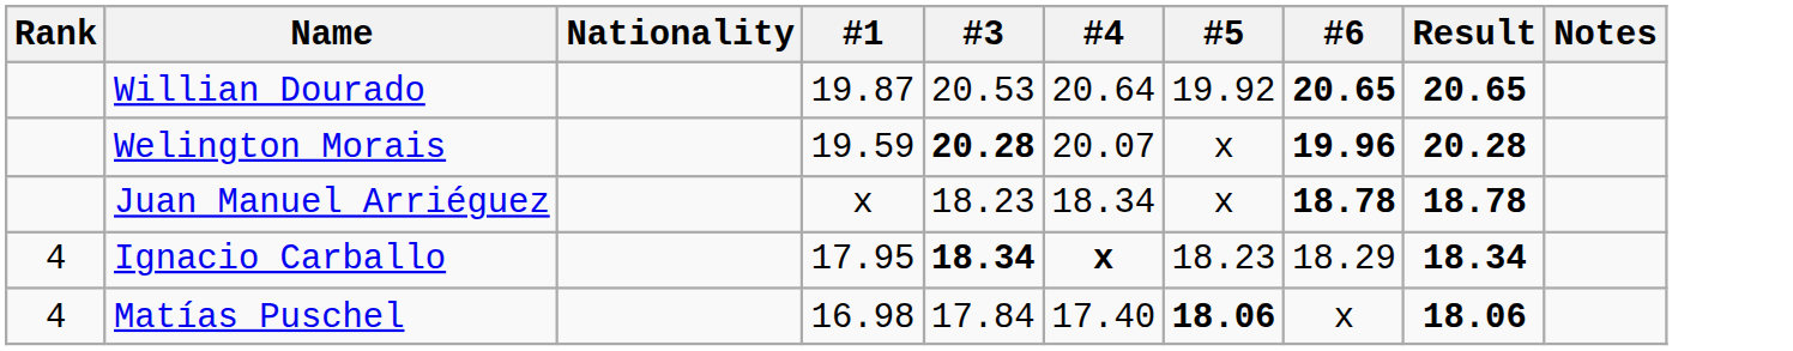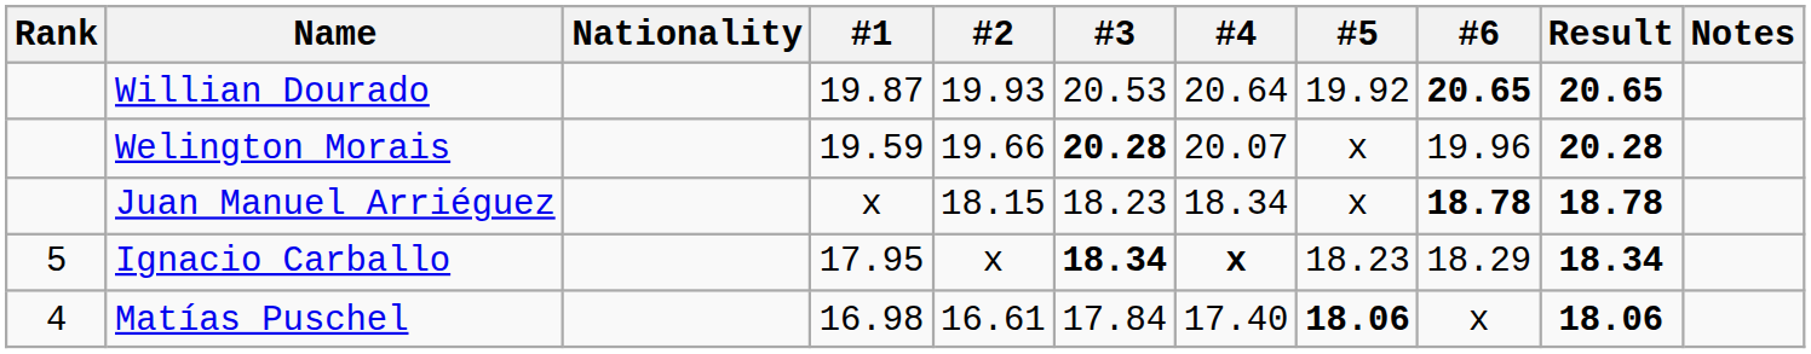 <table class="wikitable sortable" style="text-align:center">
 <tr>
 <th>Rank</th>
 <th>Name</th>
 <th>Nationality</th>
 <th>#1</th>
+<th>#2</th>
 <th>#3</th>
 <th>#4</th>
 <th>#5</th>
 <th>#6</th>
 <th>Result</th>
 <th>Notes</th>
 </tr>
 <tr>
 <td></td>
 <td align=left><a href='#'>Willian Dourado</a></td>
 <td align=left></td>
 <td>19.87</td>
+<td>19.93</td>
 <td>20.53</td>
 <td>20.64</td>
 <td>19.92</td>
 <td><strong>20.65</strong></td>
 <td><strong>20.65</strong></td>
 <td></td>
 </tr>
 <tr>
 <td></td>
 <td align=left><a href='#'>Welington Morais</a></td>
 <td align=left></td>
 <td>19.59</td>
+<td>19.66</td>
 <td><strong>20.28</strong></td>
 <td>20.07</td>
 <td>x</td>
-<td><strong>19.96</strong></td>
+<td>19.96</td>
 <td><strong>20.28</strong></td>
 <td></td>
 </tr>
 <tr>
 <td></td>
 <td align=left><a href='#'>Juan Manuel Arriéguez</a></td>
 <td align=left></td>
 <td>x</td>
+<td>18.15</td>
 <td>18.23</td>
 <td>18.34</td>
 <td>x</td>
 <td><strong>18.78</strong></td>
 <td><strong>18.78</strong></td>
 <td></td>
 </tr>
 <tr>
-<td>4</td>
+<td>5</td>
 <td align=left><a href='#'>Ignacio Carballo</a></td>
 <td align=left></td>
 <td>17.95</td>
+<td>x</td>
 <td><strong>18.34</strong></td>
 <td><strong>x</strong></td>
 <td>18.23</td>
 <td>18.29</td>
 <td><strong>18.34</strong></td>
 <td></td>
 </tr>
 <tr>
 <td>4</td>
 <td align=left><a href='#'>Matías Puschel</a></td>
 <td align=left></td>
 <td>16.98</td>
+<td>16.61</td>
 <td>17.84</td>
 <td>17.40</td>
 <td><strong>18.06</strong></td>
 <td>x</td>
 <td><strong>18.06</strong></td>
 <td></td>
 </tr>
 </table>
